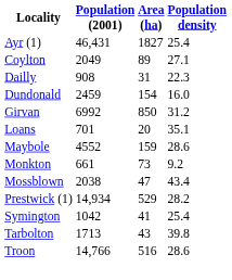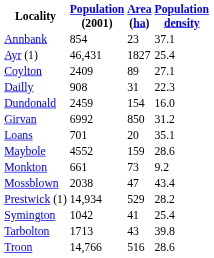 <table>
 <tr>
 <th>Locality</th>
 <th><a href='#'>Population</a><br>(2001)</th>
 <th><a href='#'>Area</a><br>(<a href='#'>ha</a>)</th>
 <th><a href='#'>Population<br>density</a></th>
+</tr>
+<tr>
+<td><a href='#'>Annbank</a></td>
+<td>854</td>
+<td>23</td>
+<td>37.1</td>
 </tr>
 <tr>
 <td><a href='#'>Ayr</a> (1)</td>
 <td>46,431</td>
 <td>1827</td>
 <td>25.4</td>
 </tr>
 <tr>
 <td><a href='#'>Coylton</a></td>
-<td>2049</td>
+<td>2409</td>
 <td>89</td>
 <td>27.1</td>
 </tr>
 <tr>
 <td><a href='#'>Dailly</a></td>
 <td>908</td>
 <td>31</td>
 <td>22.3</td>
 </tr>
 <tr>
 <td><a href='#'>Dundonald</a></td>
 <td>2459</td>
 <td>154</td>
 <td>16.0</td>
 </tr>
 <tr>
 <td><a href='#'>Girvan</a></td>
 <td>6992</td>
 <td>850</td>
 <td>31.2</td>
 </tr>
 <tr>
 <td><a href='#'>Loans</a></td>
 <td>701</td>
 <td>20</td>
 <td>35.1</td>
 </tr>
 <tr>
 <td><a href='#'>Maybole</a></td>
 <td>4552</td>
 <td>159</td>
 <td>28.6</td>
 </tr>
 <tr>
 <td><a href='#'>Monkton</a></td>
 <td>661</td>
 <td>73</td>
 <td>9.2</td>
 </tr>
 <tr>
 <td><a href='#'>Mossblown</a></td>
 <td>2038</td>
 <td>47</td>
 <td>43.4</td>
 </tr>
 <tr>
 <td><a href='#'>Prestwick</a> (1)</td>
 <td>14,934</td>
 <td>529</td>
 <td>28.2</td>
 </tr>
 <tr>
 <td><a href='#'>Symington</a></td>
 <td>1042</td>
 <td>41</td>
 <td>25.4</td>
 </tr>
 <tr>
 <td><a href='#'>Tarbolton</a></td>
 <td>1713</td>
 <td>43</td>
 <td>39.8</td>
 </tr>
 <tr>
 <td><a href='#'>Troon</a></td>
 <td>14,766</td>
 <td>516</td>
 <td>28.6</td>
 </tr>
 <tr>
 </tr>
 </table>
